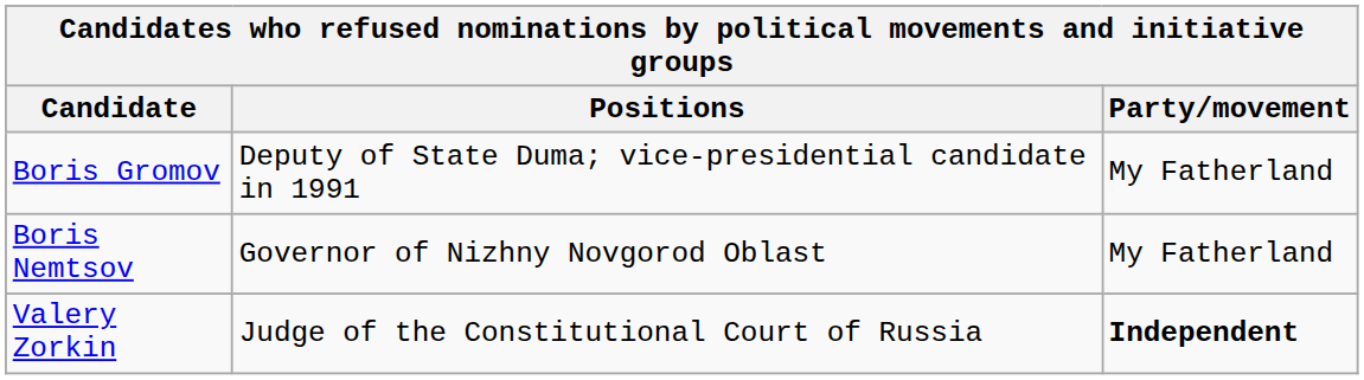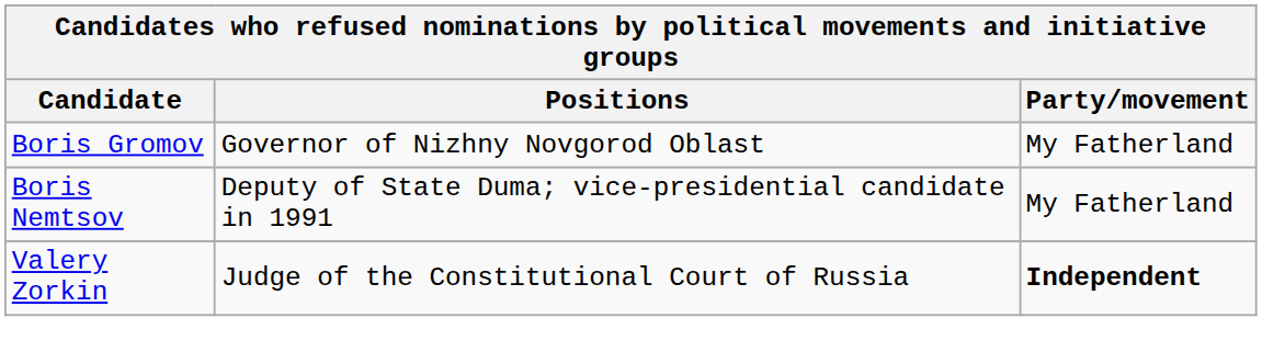 <table class="wikitable">
 <tr>
 <th colspan=3>Candidates who refused nominations by political movements and initiative groups</th>
 </tr>
 <tr>
 <th>Candidate</th>
 <th>Positions</th>
 <th>Party/movement</th>
 </tr>
 <tr>
 <td><a href='#'>Boris Gromov</a></td>
-<td>Deputy of State Duma; vice-presidential candidate in 1991</td>
+<td>Governor of Nizhny Novgorod Oblast</td>
 <td>My Fatherland</td>
 </tr>
 <tr>
 <td><a href='#'>Boris Nemtsov</a></td>
-<td>Governor of Nizhny Novgorod Oblast</td>
+<td>Deputy of State Duma; vice-presidential candidate in 1991</td>
 <td>My Fatherland</td>
 </tr>
 <tr>
 <td><a href='#'>Valery Zorkin</a></td>
 <td>Judge of the Constitutional Court of Russia</td>
 <td><strong>Independent</strong></td>
 </tr>
 </table>
